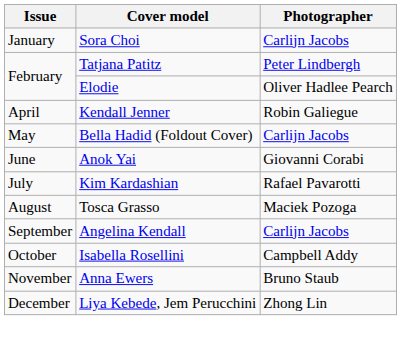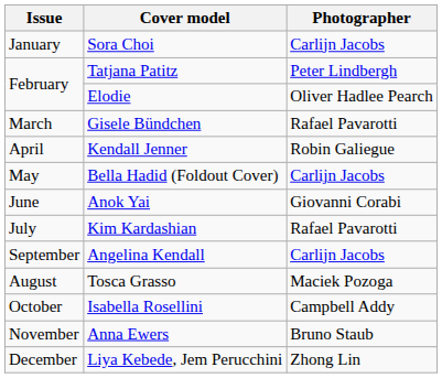 <table class="sortable wikitable">
 <tr>
 <th>Issue</th>
 <th>Cover model</th>
 <th>Photographer</th>
 </tr>
 <tr>
 <td>January</td>
 <td><a href='#'>Sora Choi</a></td>
 <td><a href='#'>Carlijn Jacobs</a></td>
 </tr>
 <tr>
 <td rowspan=2>February</td>
 <td><a href='#'>Tatjana Patitz</a></td>
 <td><a href='#'>Peter Lindbergh</a></td>
 </tr>
 <tr>
 <td><a href='#'>Elodie</a></td>
 <td>Oliver Hadlee Pearch</td>
+</tr>
+<tr>
+<td>March</td>
+<td><a href='#'>Gisele Bündchen</a></td>
+<td>Rafael Pavarotti</td>
 </tr>
 <tr>
 <td>April</td>
 <td><a href='#'>Kendall Jenner</a></td>
 <td>Robin Galiegue</td>
 </tr>
 <tr>
 <td>May</td>
 <td><a href='#'>Bella Hadid</a> (Foldout Cover)</td>
 <td><a href='#'>Carlijn Jacobs</a></td>
 </tr>
 <tr>
 <td>June</td>
 <td><a href='#'>Anok Yai</a></td>
 <td>Giovanni Corabi</td>
 </tr>
 <tr>
 <td>July</td>
 <td><a href='#'>Kim Kardashian</a></td>
 <td>Rafael Pavarotti</td>
 </tr>
 <tr>
+<td>September</td>
+<td><a href='#'>Angelina Kendall</a></td>
+<td><a href='#'>Carlijn Jacobs</a></td>
+</tr>
+<tr>
 <td>August</td>
 <td>Tosca Grasso</td>
 <td>Maciek Pozoga</td>
-</tr>
-<tr>
-<td>September</td>
-<td><a href='#'>Angelina Kendall</a></td>
-<td><a href='#'>Carlijn Jacobs</a></td>
 </tr>
 <tr>
 <td>October</td>
 <td><a href='#'>Isabella Rosellini</a></td>
 <td>Campbell Addy</td>
 </tr>
 <tr>
 <td>November</td>
 <td><a href='#'>Anna Ewers</a></td>
 <td>Bruno Staub</td>
 </tr>
 <tr>
 <td>December</td>
 <td><a href='#'>Liya Kebede</a>, Jem Perucchini</td>
 <td>Zhong Lin</td>
 </tr>
 </table>
